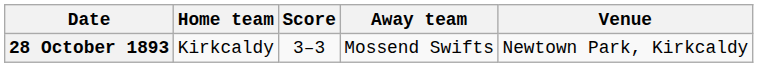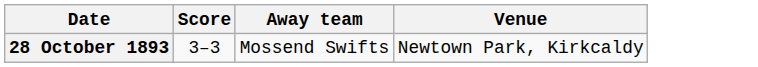 <table class="wikitable football-result-list" style="max-width: 80em; text-align: center">
 <tr>
 <th scope="col">Date</th>
-<th scope="col">Home team</th>
 <th scope="col">Score</th>
 <th scope="col">Away team</th>
 <th scope="col">Venue</th>
 </tr>
 <tr>
 <th scope="row">28 October 1893</th>
-<td align=right>Kirkcaldy</td>
 <td>3–3</td>
 <td align=left>Mossend Swifts</td>
 <td align=left>Newtown Park, Kirkcaldy</td>
 </tr>
 </table>
